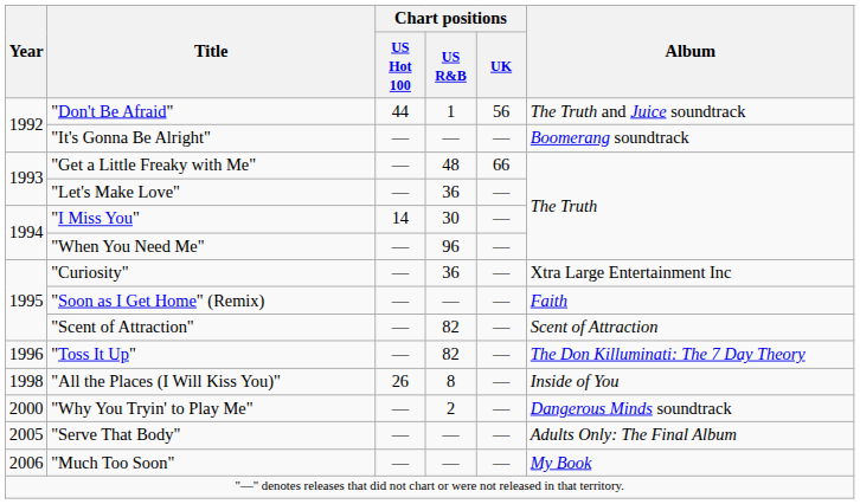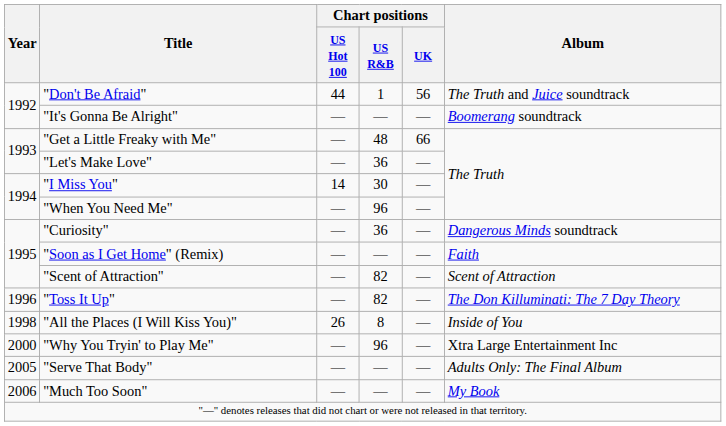 <table class="wikitable">
 <tr>
 <th style="width:28px;" rowspan="2">Year</th>
 <th style="width:300px;" rowspan="2">Title</th>
 <th colspan="3">Chart positions</th>
 <th style="width:300px;" rowspan="2">Album</th>
 </tr>
 <tr>
 <th style="width:40px;"><small><a href='#'>US Hot 100</a></small><br></th>
 <th style="width:40px;"><small><a href='#'>US R&B</a></small><br></th>
 <th style="width:40px;"><small><a href='#'>UK</a></small><br></th>
 </tr>
 <tr>
 <td rowspan=2>1992</td>
 <td>"<a href='#'>Don't Be Afraid</a>"</td>
 <td style="text-align:center;">44</td>
 <td style="text-align:center;">1</td>
 <td style="text-align:center;">56</td>
 <td><em>The Truth</em> and <em><a href='#'>Juice</a></em> soundtrack</td>
 </tr>
 <tr>
 <td>"It's Gonna Be Alright" </td>
 <td style="text-align:center;">—</td>
 <td style="text-align:center;">—</td>
 <td style="text-align:center;">—</td>
 <td><em><a href='#'>Boomerang</a></em> soundtrack</td>
 </tr>
 <tr>
 <td rowspan=2>1993</td>
 <td>"Get a Little Freaky with Me"</td>
 <td style="text-align:center;">—</td>
 <td style="text-align:center;">48</td>
 <td style="text-align:center;">66</td>
 <td rowspan=4><em>The Truth</em></td>
 </tr>
 <tr>
 <td>"Let's Make Love"</td>
 <td style="text-align:center;">—</td>
 <td style="text-align:center;">36</td>
 <td style="text-align:center;">—</td>
 </tr>
 <tr>
 <td rowspan=2>1994</td>
 <td>"<a href='#'>I Miss You</a>"</td>
 <td style="text-align:center;">14</td>
 <td style="text-align:center;">30</td>
 <td style="text-align:center;">—</td>
 </tr>
 <tr>
 <td>"When You Need Me"</td>
 <td style="text-align:center;">—</td>
 <td style="text-align:center;">96</td>
 <td style="text-align:center;">—</td>
 </tr>
 <tr>
 <td rowspan=3>1995</td>
 <td>"Curiosity"</td>
 <td style="text-align:center;">—</td>
 <td style="text-align:center;">36</td>
 <td style="text-align:center;">—</td>
-<td>Xtra Large Entertainment Inc<br></td>
+<td><em><a href='#'>Dangerous Minds</a></em> soundtrack</td>
 </tr>
 <tr>
 <td>"<a href='#'>Soon as I Get Home</a>" (Remix) </td>
 <td style="text-align:center;">—</td>
 <td style="text-align:center;">—</td>
 <td style="text-align:center;">—</td>
 <td><em><a href='#'>Faith</a></em></td>
 </tr>
 <tr>
 <td>"Scent of Attraction" </td>
 <td style="text-align:center;">—</td>
 <td style="text-align:center;">82</td>
 <td style="text-align:center;">—</td>
 <td><em>Scent of Attraction</em></td>
 </tr>
 <tr>
 <td>1996</td>
 <td>"<a href='#'>Toss It Up</a>" </td>
 <td style="text-align:center;">—</td>
 <td style="text-align:center;">82</td>
 <td style="text-align:center;">—</td>
 <td><em><a href='#'>The Don Killuminati: The 7 Day Theory</a></em></td>
 </tr>
 <tr>
 <td>1998</td>
 <td>"All the Places (I Will Kiss You)"</td>
 <td style="text-align:center;">26</td>
 <td style="text-align:center;">8</td>
 <td style="text-align:center;">—</td>
 <td><em>Inside of You</em></td>
 </tr>
 <tr>
 <td>2000</td>
 <td>"Why You Tryin' to Play Me" </td>
 <td style="text-align:center;">—</td>
-<td style="text-align:center;">2</td>
+<td style="text-align:center;">96</td>
 <td style="text-align:center;">—</td>
-<td><em><a href='#'>Dangerous Minds</a></em> soundtrack</td>
+<td>Xtra Large Entertainment Inc<br></td>
 </tr>
 <tr>
 <td>2005</td>
 <td>"Serve That Body" </td>
 <td style="text-align:center;">—</td>
 <td style="text-align:center;">—</td>
 <td style="text-align:center;">—</td>
 <td><em>Adults Only: The Final Album</em></td>
 </tr>
 <tr>
 <td>2006</td>
 <td>"Much Too Soon" </td>
 <td style="text-align:center;">—</td>
 <td style="text-align:center;">—</td>
 <td style="text-align:center;">—</td>
 <td><em><a href='#'>My Book</a></em></td>
 </tr>
 <tr>
 <td colspan="6" style="text-align:center; font-size:9pt;">"—" denotes releases that did not chart or were not released in that territory.</td>
 </tr>
 </table>
